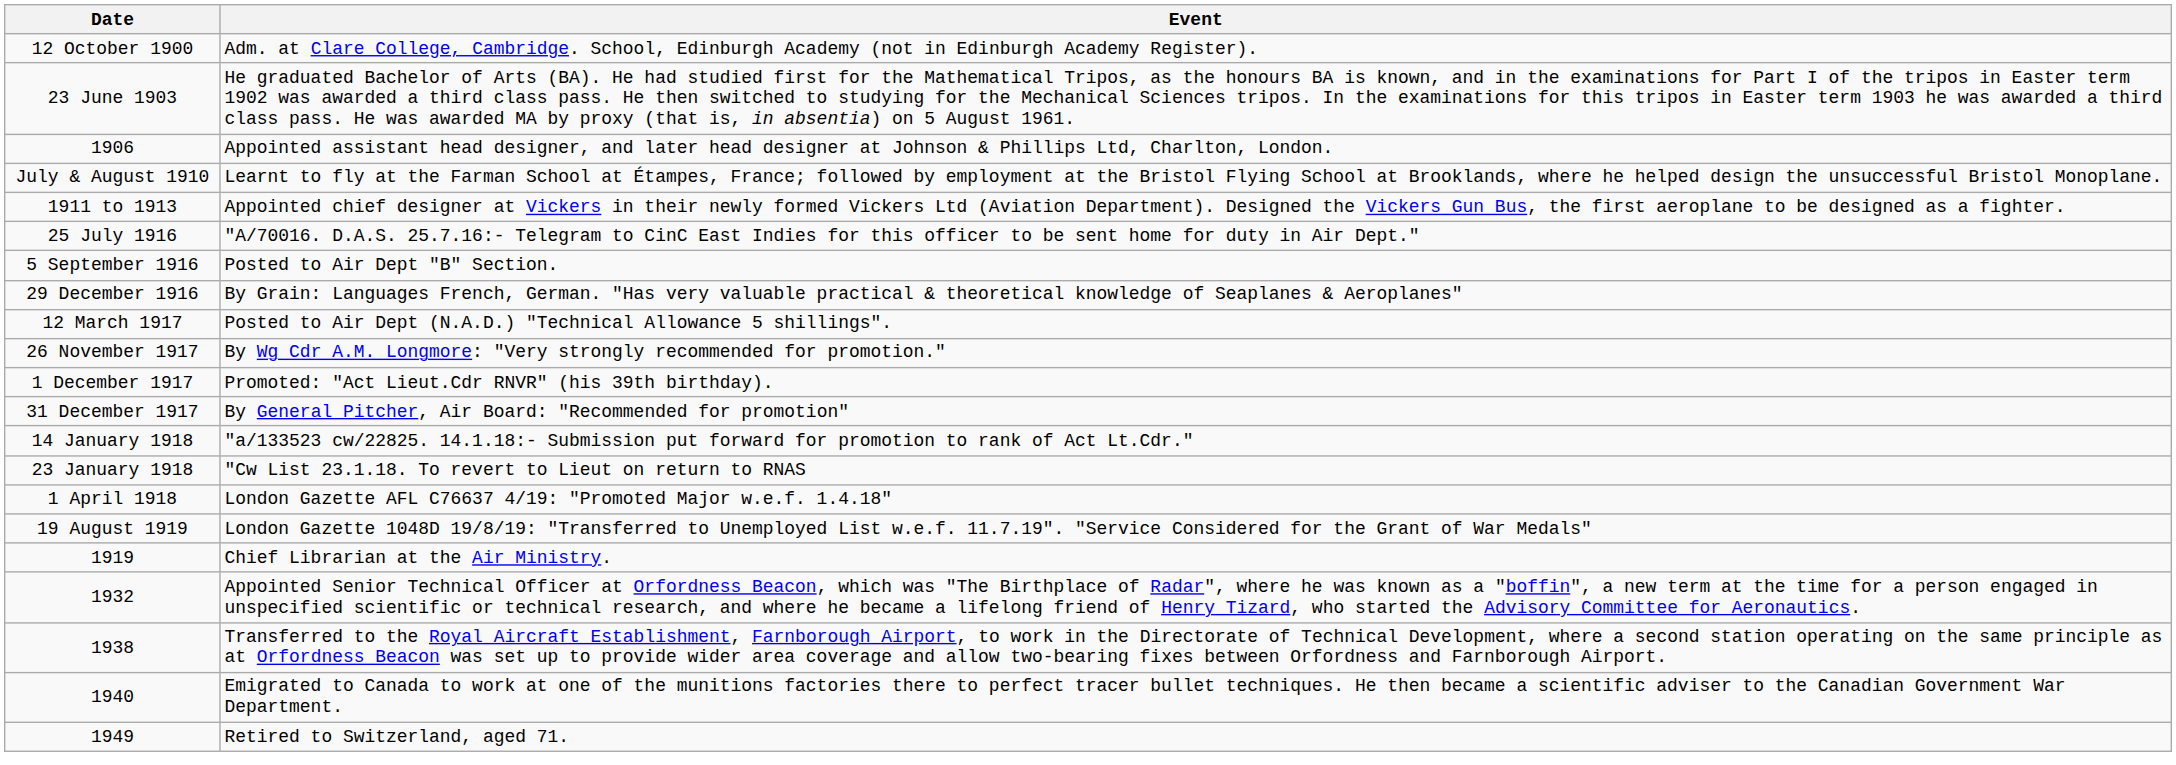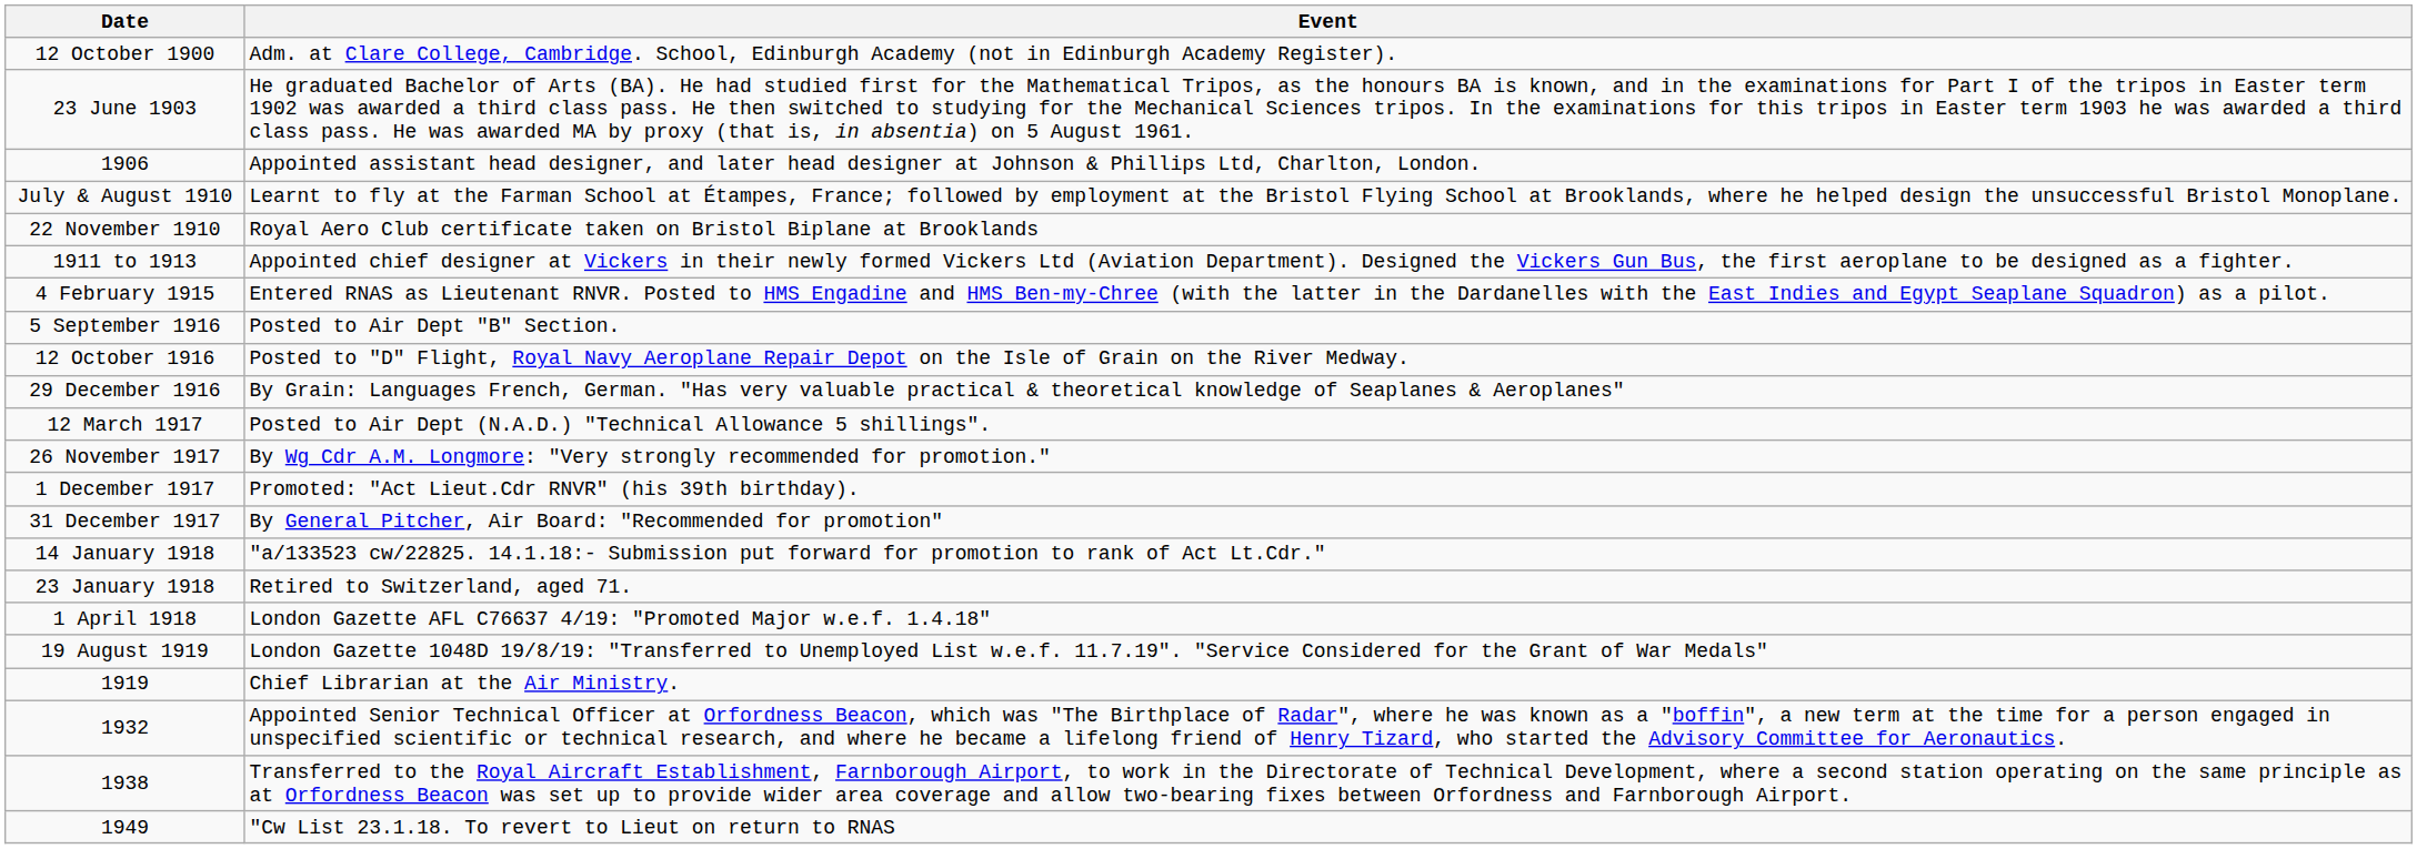 <table class="wikitable">
 <tr>
 <th style="width:150px">Date</th>
 <th>Event</th>
 </tr>
 <tr>
 <td align=center>12 October 1900</td>
 <td>Adm. at <a href='#'>Clare College, Cambridge</a>. School, Edinburgh Academy (not in Edinburgh Academy Register).</td>
 </tr>
 <tr>
 <td align=center>23 June 1903</td>
 <td>He graduated Bachelor of Arts (BA). He had studied first for the Mathematical Tripos, as the honours BA is known, and in the examinations for Part I of the tripos in Easter term 1902 was awarded a third class pass. He then switched to studying for the Mechanical Sciences tripos. In the examinations for this tripos in Easter term 1903 he was awarded a third class pass. He was awarded MA by proxy (that is, <em>in absentia</em>) on 5 August 1961.</td>
 </tr>
 <tr>
 <td align=center>1906</td>
 <td>Appointed assistant head designer, and later head designer at Johnson & Phillips Ltd, Charlton, London.</td>
 </tr>
 <tr>
 <td align=center>July & August 1910</td>
 <td>Learnt to fly at the Farman School at Étampes, France; followed by employment at the Bristol Flying School at Brooklands, where he helped design the unsuccessful Bristol Monoplane.</td>
 </tr>
 <tr>
+<td align=center>22 November 1910</td>
+<td>Royal Aero Club certificate taken on Bristol Biplane at Brooklands</td>
+</tr>
+<tr>
 <td align=center>1911 to 1913</td>
 <td>Appointed chief designer at <a href='#'>Vickers</a> in their newly formed Vickers Ltd (Aviation Department). Designed the <a href='#'>Vickers Gun Bus</a>, the first aeroplane to be designed as a fighter.</td>
 </tr>
 <tr>
-<td align=center>25 July 1916</td>
-<td>"A/70016. D.A.S. 25.7.16:- Telegram to CinC East Indies for this officer to be sent home for duty in Air Dept."</td>
+<td align=center>4 February 1915</td>
+<td>Entered RNAS as Lieutenant RNVR. Posted to <a href='#'>HMS Engadine</a> and <a href='#'>HMS Ben-my-Chree</a> (with the latter in the Dardanelles with the <a href='#'>East Indies and Egypt Seaplane Squadron</a>) as a pilot.</td>
 </tr>
 <tr>
 <td align=center>5 September 1916</td>
 <td>Posted to Air Dept "B" Section.</td>
+</tr>
+<tr>
+<td align=center>12 October 1916</td>
+<td>Posted to "D" Flight, <a href='#'>Royal Navy Aeroplane Repair Depot</a> on the Isle of Grain on the River Medway.</td>
 </tr>
 <tr>
 <td align=center>29 December 1916</td>
 <td>By Grain: Languages French, German. "Has very valuable practical & theoretical knowledge of Seaplanes & Aeroplanes"</td>
 </tr>
 <tr>
 <td align=center>12 March 1917</td>
 <td>Posted to Air Dept (N.A.D.) "Technical Allowance 5 shillings".</td>
 </tr>
 <tr>
 <td align=center>26 November 1917</td>
 <td>By <a href='#'>Wg Cdr A.M. Longmore</a>: "Very strongly recommended for promotion."</td>
 </tr>
 <tr>
 <td align=center>1 December 1917</td>
 <td>Promoted: "Act Lieut.Cdr RNVR" (his 39th birthday).</td>
 </tr>
 <tr>
 <td align=center>31 December 1917</td>
 <td>By <a href='#'>General Pitcher</a>, Air Board: "Recommended for promotion"</td>
 </tr>
 <tr>
 <td align=center>14 January 1918</td>
 <td>"a/133523 cw/22825. 14.1.18:- Submission put forward for promotion to rank of Act Lt.Cdr."</td>
 </tr>
 <tr>
 <td align=center>23 January 1918</td>
-<td>"Cw List 23.1.18. To revert to Lieut on return to RNAS</td>
+<td>Retired to Switzerland, aged 71.</td>
 </tr>
 <tr>
 <td align=center>1 April 1918</td>
 <td>London Gazette AFL C76637 4/19: "Promoted Major w.e.f. 1.4.18"</td>
 </tr>
 <tr>
 <td align=center>19 August 1919</td>
 <td>London Gazette 1048D 19/8/19: "Transferred to Unemployed List w.e.f. 11.7.19". "Service Considered for the Grant of War Medals"</td>
 </tr>
 <tr>
 <td align=center>1919</td>
 <td>Chief Librarian at the <a href='#'>Air Ministry</a>.</td>
 </tr>
 <tr>
 <td align=center>1932</td>
 <td>Appointed Senior Technical Officer at <a href='#'>Orfordness Beacon</a>, which was "The Birthplace of <a href='#'>Radar</a>", where he was known as a "<a href='#'>boffin</a>", a new term at the time for a person engaged in unspecified scientific or technical research, and where he became a lifelong friend of <a href='#'>Henry Tizard</a>, who started the <a href='#'>Advisory Committee for Aeronautics</a>.</td>
 </tr>
 <tr>
 <td align=center>1938</td>
 <td>Transferred to the <a href='#'>Royal Aircraft Establishment</a>, <a href='#'>Farnborough Airport</a>, to work in the Directorate of Technical Development, where a second station operating on the same principle as at <a href='#'>Orfordness Beacon</a> was set up to provide wider area coverage and allow two-bearing fixes between Orfordness and Farnborough Airport.</td>
 </tr>
 <tr>
-<td align=center>1940</td>
-<td>Emigrated to Canada to work at one of the munitions factories there to perfect tracer bullet techniques. He then became a scientific adviser to the Canadian Government War Department.</td>
-</tr>
-<tr>
 <td align=center>1949</td>
-<td>Retired to Switzerland, aged 71.</td>
+<td>"Cw List 23.1.18. To revert to Lieut on return to RNAS</td>
 </tr>
 </table>
